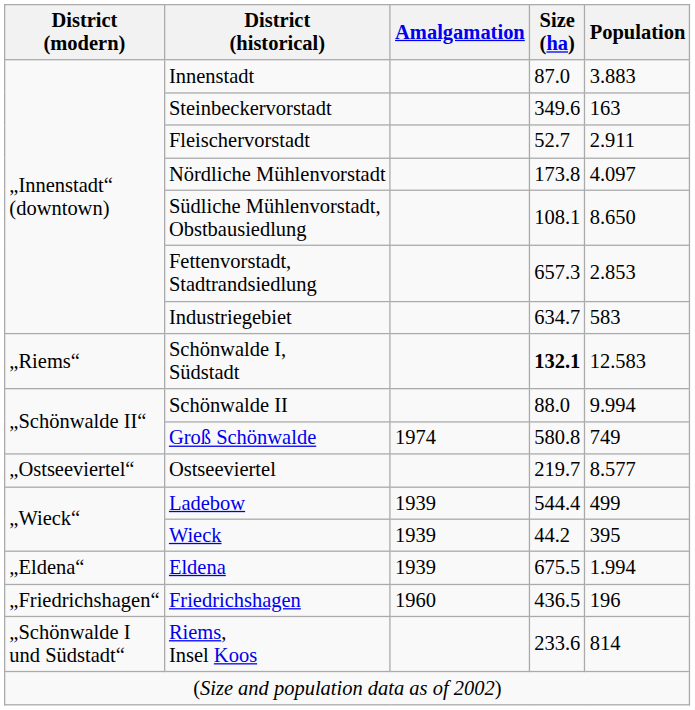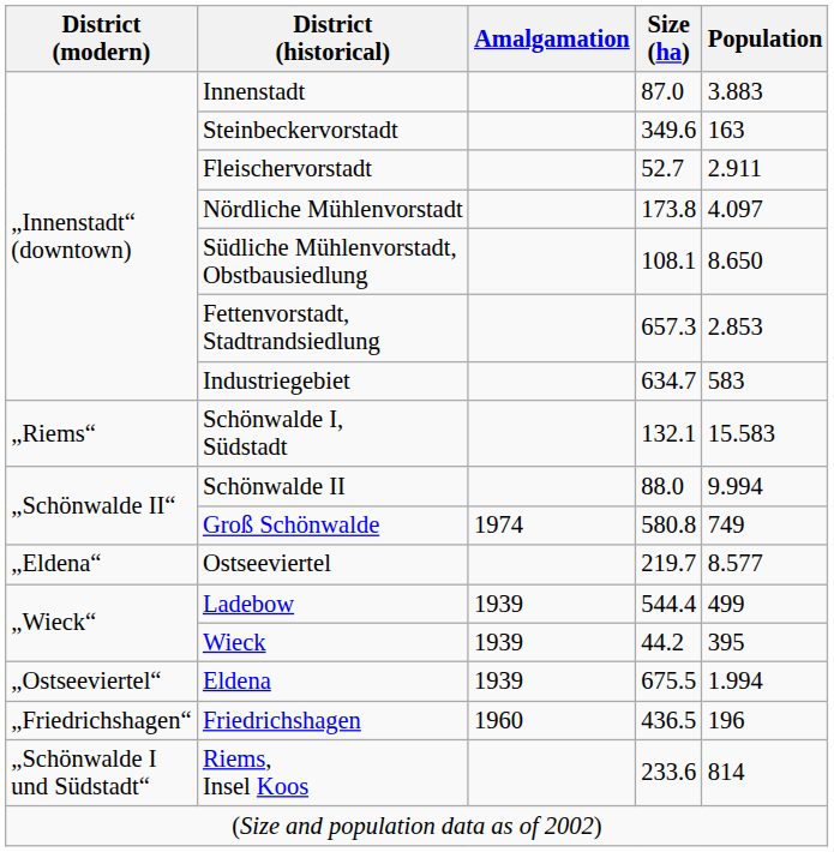 <table class="wikitable">
 <tr>
 <th>District<br>(modern)</th>
 <th>District<br>(historical)</th>
 <th><a href='#'>Amalgamation</a></th>
 <th>Size<br>(<a href='#'>ha</a>)</th>
 <th>Population</th>
 </tr>
 <tr>
 <td rowspan="7">„Innenstadt“<br>(downtown)</td>
 <td>Innenstadt</td>
 <td></td>
 <td>87.0</td>
 <td>3.883</td>
 </tr>
 <tr>
 <td>Steinbeckervorstadt</td>
 <td></td>
 <td>349.6</td>
 <td>163</td>
 </tr>
 <tr>
 <td>Fleischervorstadt</td>
 <td></td>
 <td>52.7</td>
 <td>2.911</td>
 </tr>
 <tr>
 <td>Nördliche Mühlenvorstadt</td>
 <td></td>
 <td>173.8</td>
 <td>4.097</td>
 </tr>
 <tr>
 <td>Südliche Mühlenvorstadt,<br>Obstbausiedlung</td>
 <td></td>
 <td>108.1</td>
 <td>8.650</td>
 </tr>
 <tr>
 <td>Fettenvorstadt,<br>Stadtrandsiedlung</td>
 <td></td>
 <td>657.3</td>
 <td>2.853</td>
 </tr>
 <tr>
 <td>Industriegebiet</td>
 <td></td>
 <td>634.7</td>
 <td>583</td>
 </tr>
 <tr>
 <td>„Riems“</td>
 <td>Schönwalde I,<br>Südstadt</td>
 <td></td>
-<td><strong>132.1</strong></td>
-<td>12.583</td>
+<td>132.1</td>
+<td>15.583</td>
 </tr>
 <tr>
 <td rowspan="2">„Schönwalde II“</td>
 <td>Schönwalde II</td>
 <td></td>
 <td>88.0</td>
 <td>9.994</td>
 </tr>
 <tr>
 <td><a href='#'>Groß Schönwalde</a></td>
 <td>1974</td>
 <td>580.8</td>
 <td>749</td>
 </tr>
 <tr>
-<td>„Ostseeviertel“</td>
+<td>„Eldena“</td>
 <td>Ostseeviertel</td>
 <td></td>
 <td>219.7</td>
 <td>8.577</td>
 </tr>
 <tr>
 <td rowspan="2">„Wieck“</td>
 <td><a href='#'>Ladebow</a></td>
 <td>1939</td>
 <td>544.4</td>
 <td>499</td>
 </tr>
 <tr>
 <td><a href='#'>Wieck</a></td>
 <td>1939</td>
 <td>44.2</td>
 <td>395</td>
 </tr>
 <tr>
-<td>„Eldena“</td>
+<td>„Ostseeviertel“</td>
 <td><a href='#'>Eldena</a></td>
 <td>1939</td>
 <td>675.5</td>
 <td>1.994</td>
 </tr>
 <tr>
 <td>„Friedrichshagen“</td>
 <td><a href='#'>Friedrichshagen</a></td>
 <td>1960</td>
 <td>436.5</td>
 <td>196</td>
 </tr>
 <tr>
 <td>„Schönwalde I<br>und Südstadt“</td>
 <td><a href='#'>Riems</a>,<br>Insel <a href='#'>Koos</a></td>
 <td></td>
 <td>233.6</td>
 <td>814</td>
 </tr>
 <tr>
 <td colspan="5" style="text-align:center">(<em>Size and population data as of 2002</em>)</td>
 </tr>
 </table>
